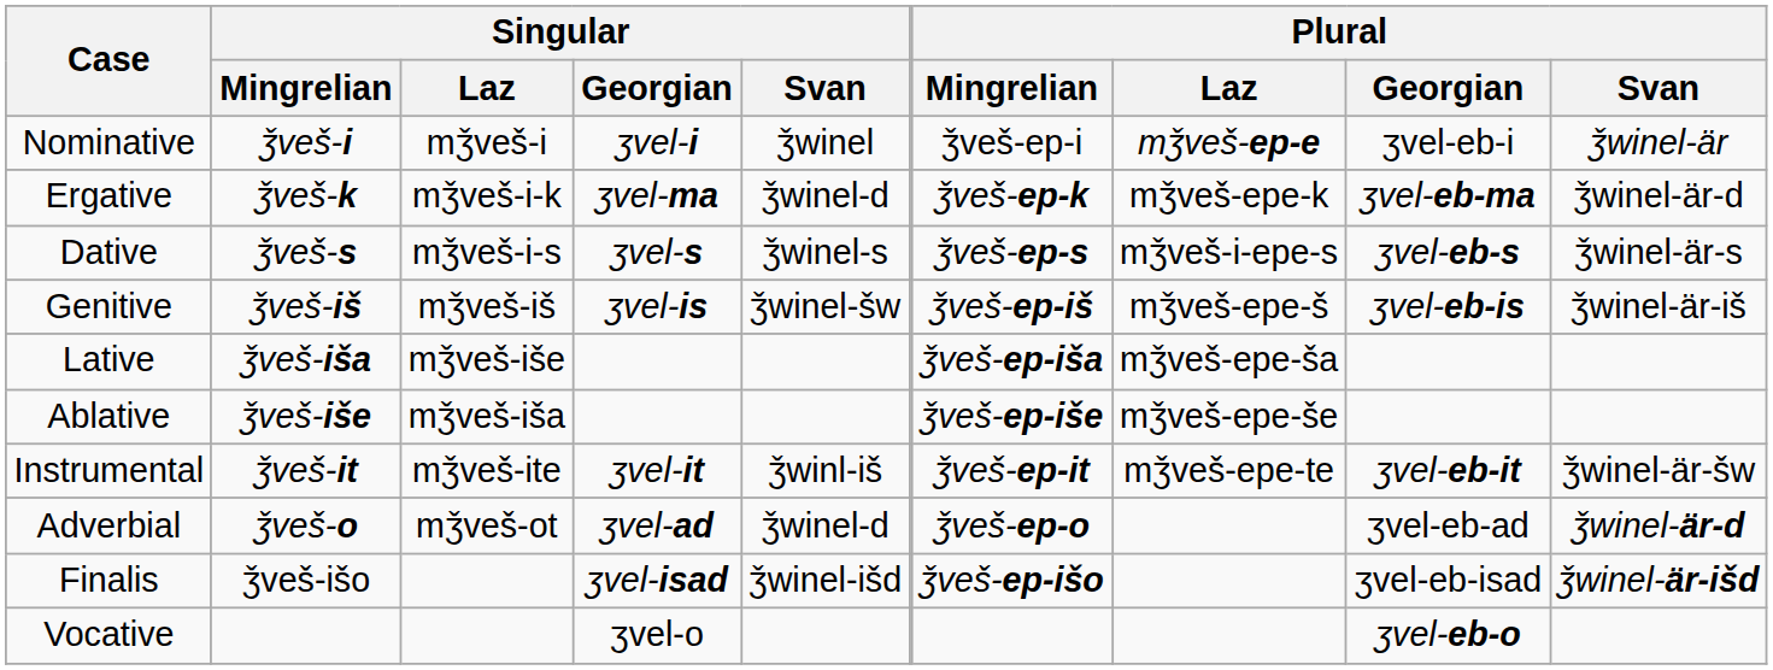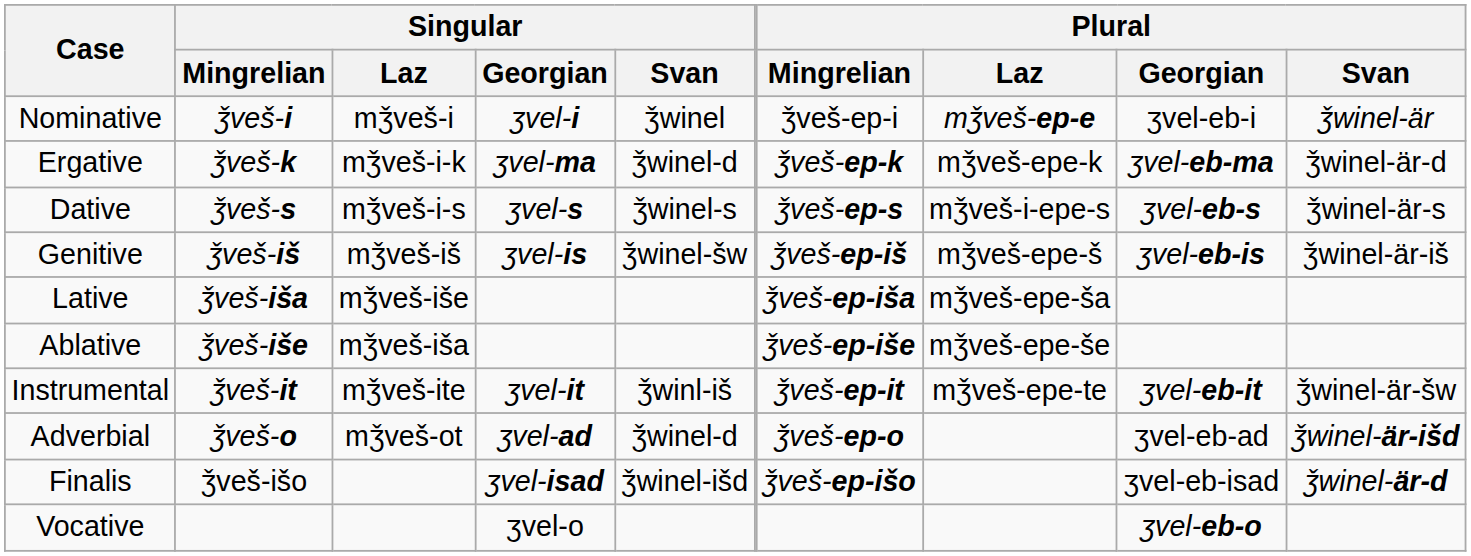 <table class="wikitable" style="text-align:center;">
 <tr>
 <th rowspan="2">Case</th>
 <th colspan="4">Singular</th>
 <th rowspan="12" style="padding: 0"></th>
 <th colspan="4">Plural</th>
 </tr>
 <tr>
 <th>Mingrelian</th>
 <th>Laz</th>
 <th>Georgian</th>
 <th>Svan</th>
 <th>Mingrelian</th>
 <th>Laz</th>
 <th>Georgian</th>
 <th>Svan</th>
 </tr>
 <tr>
 <td>Nominative</td>
 <td><em>ǯveš-<strong>i<strong><em></td>
 <td></em>mǯveš-</strong>i</em></strong></td>
 <td><em>ʒvel-<strong>i<strong><em></td>
 <td></em>ǯwinel<em></td>
 <td></em>ǯveš-</strong>ep-i</em></strong></td>
 <td><em>mǯveš-<strong>ep-e<strong><em></td>
 <td></em>ʒvel-</strong>eb-i</em></strong></td>
 <td><em>ǯwinel-är</em></td>
 </tr>
 <tr>
 <td>Ergative</td>
 <td><em>ǯveš-<strong>k<strong><em></td>
 <td></em>mǯveš-i-</strong>k</em></strong></td>
 <td><em>ʒvel-<strong>ma<strong><em></td>
 <td></em>ǯwinel-</strong>d</em></strong></td>
 <td><em>ǯveš-<strong>ep-k<strong><em></td>
 <td></em>mǯveš-</strong>epe-k</em></strong></td>
 <td><em>ʒvel-<strong>eb-ma<strong><em></td>
 <td></em>ǯwinel-</strong>är-d</em></strong></td>
 </tr>
 <tr>
 <td>Dative</td>
 <td><em>ǯveš-<strong>s<strong><em></td>
 <td></em>mǯveš-i-</strong>s</em></strong></td>
 <td><em>ʒvel-<strong>s<strong><em></td>
 <td></em>ǯwinel-</strong>s</em></strong></td>
 <td><em>ǯveš-<strong>ep-s<strong><em></td>
 <td></em>mǯveš-i-</strong>epe-s</em></strong></td>
 <td><em>ʒvel-<strong>eb-s<strong><em></td>
 <td></em>ǯwinel-</strong>är-s</em></strong></td>
 </tr>
 <tr>
 <td>Genitive</td>
 <td><em>ǯveš-<strong>iš<strong><em></td>
 <td></em>mǯveš-</strong>iš</em></strong></td>
 <td><em>ʒvel-<strong>is<strong><em></td>
 <td></em>ǯwinel-</strong>šw</em></strong></td>
 <td><em>ǯveš-<strong>ep-iš<strong><em></td>
 <td></em>mǯveš-</strong>epe-š</em></strong></td>
 <td><em>ʒvel-<strong>eb-is<strong><em></td>
 <td></em>ǯwinel-</strong>är-iš</em></strong></td>
 </tr>
 <tr>
 <td>Lative</td>
 <td><em>ǯveš-<strong>iša<strong><em></td>
 <td></em>mǯveš-</strong>iše</em></strong></td>
 <td></td>
 <td></td>
 <td><em>ǯveš-<strong>ep-iša<strong><em></td>
 <td></em>mǯveš-</strong>epe-ša</em></strong></td>
 <td></td>
 <td></td>
 </tr>
 <tr>
 <td>Ablative</td>
 <td><em>ǯveš-<strong>iše<strong><em></td>
 <td></em>mǯveš-</strong>iša</em></strong></td>
 <td></td>
 <td></td>
 <td><em>ǯveš-<strong>ep-iše<strong><em></td>
 <td></em>mǯveš-</strong>epe-še</em></strong></td>
 <td></td>
 <td></td>
 </tr>
 <tr>
 <td>Instrumental</td>
 <td><em>ǯveš-<strong>it<strong><em></td>
 <td></em>mǯveš-</strong>ite</em></strong></td>
 <td><em>ʒvel-<strong>it<strong><em></td>
 <td></em>ǯwinl-</strong>iš</em></strong></td>
 <td><em>ǯveš-<strong>ep-it<strong><em></td>
 <td></em>mǯveš-</strong>epe-te</em></strong></td>
 <td><em>ʒvel-<strong>eb-it<strong><em></td>
 <td></em>ǯwinel-</strong>är-šw</em></strong></td>
 </tr>
 <tr>
 <td>Adverbial</td>
 <td><em>ǯveš-<strong>o<strong><em></td>
 <td></em>mǯveš-</strong>ot</em></strong></td>
 <td><em>ʒvel-<strong>ad<strong><em></td>
 <td></em>ǯwinel-</strong>d</em></strong></td>
 <td><em>ǯveš-<strong>ep-o<strong><em></td>
 <td></td>
 <td></em>ʒvel-</strong>eb-ad</em></strong></td>
-<td><em>ǯwinel-<strong>är-d<strong><em></td>
+<td><em>ǯwinel-<strong>är-išd<strong><em></td>
 </tr>
 <tr>
 <td>Finalis</td>
 <td></em>ǯveš-</strong>išo</em></strong></td>
 <td></td>
 <td><em>ʒvel-<strong>isad<strong><em></td>
 <td></em>ǯwinel-</strong>išd</em></strong></td>
 <td><em>ǯveš-<strong>ep-išo<strong><em></td>
 <td></td>
 <td></em>ʒvel-</strong>eb-isad</em></strong></td>
-<td><em>ǯwinel-<strong>är-išd<strong><em></td>
+<td><em>ǯwinel-<strong>är-d<strong><em></td>
 </tr>
 <tr>
 <td>Vocative</td>
 <td></td>
 <td></td>
 <td></em>ʒvel-</strong>o</em></strong></td>
 <td></td>
 <td></td>
 <td></td>
 <td><em>ʒvel-<strong>eb-o<strong><em></td>
 <td></td>
 </tr>
 </table>
